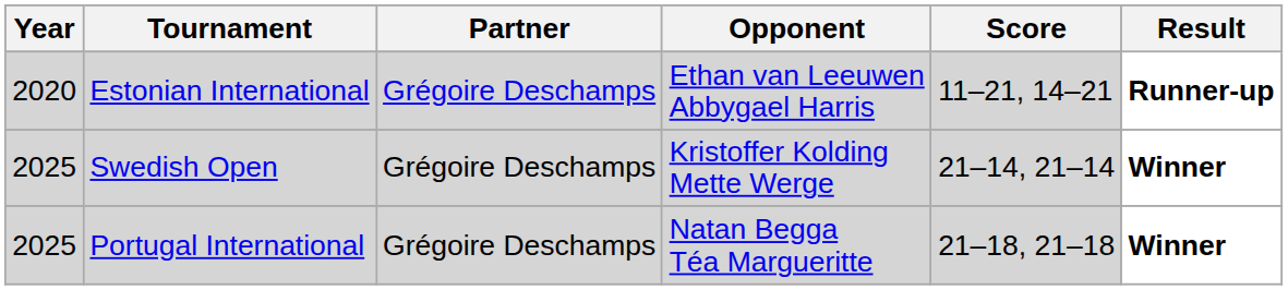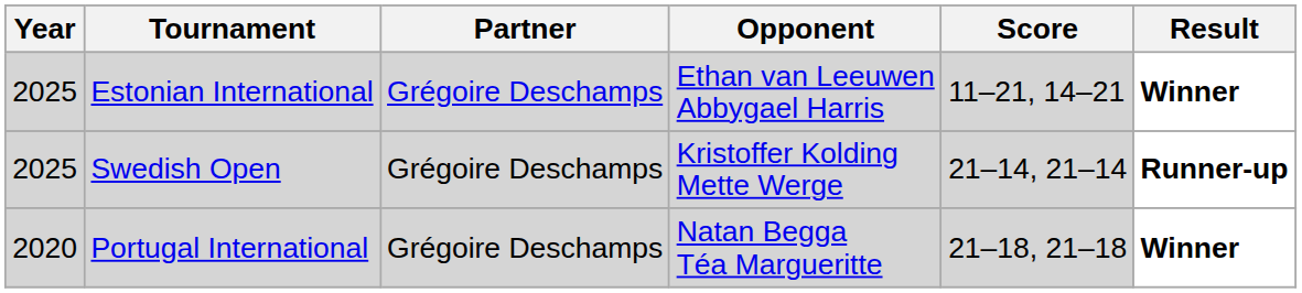 <table class="sortable wikitable" style="font-size: 90%;">
 <tr>
 <th>Year</th>
 <th>Tournament</th>
 <th>Partner</th>
 <th>Opponent</th>
 <th>Score</th>
 <th>Result</th>
 </tr>
 <tr style="background:#D5D5D5">
-<td align="center">2020</td>
+<td align="center">2025</td>
 <td align="left"><a href='#'>Estonian International</a></td>
 <td align="left"> <a href='#'>Grégoire Deschamps</a></td>
 <td align="left"> <a href='#'>Ethan van Leeuwen</a><br> <a href='#'>Abbygael Harris</a></td>
 <td align="left">11–21, 14–21</td>
-<td style="text-align:left; background:white"> <strong>Runner-up</strong></td>
+<td style="text-align:left; background:white"> <strong>Winner</strong></td>
 </tr>
 <tr style="background:#D5D5D5">
 <td align="center">2025</td>
 <td align="left"><a href='#'>Swedish Open</a></td>
 <td align="left"> Grégoire Deschamps</td>
 <td align="left"> <a href='#'>Kristoffer Kolding</a><br> <a href='#'>Mette Werge</a></td>
 <td align="left">21–14, 21–14</td>
-<td style="text-align:left; background:white"> <strong>Winner</strong></td>
+<td style="text-align:left; background:white"> <strong>Runner-up</strong></td>
 </tr>
 <tr style="background:#D5D5D5">
-<td align="center">2025</td>
+<td align="center">2020</td>
 <td align="left"><a href='#'>Portugal International</a></td>
 <td align="left"> Grégoire Deschamps</td>
 <td align="left"> <a href='#'>Natan Begga</a><br> <a href='#'>Téa Margueritte</a></td>
 <td align="left">21–18, 21–18</td>
 <td style="text-align:left; background:white"> <strong>Winner</strong></td>
 </tr>
 </table>
